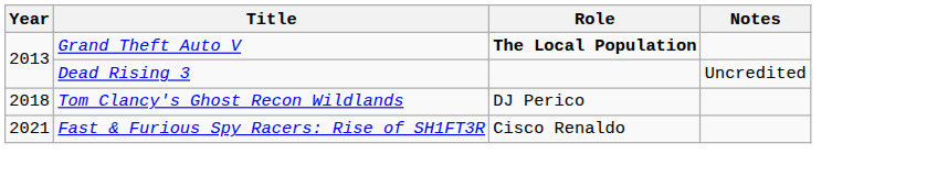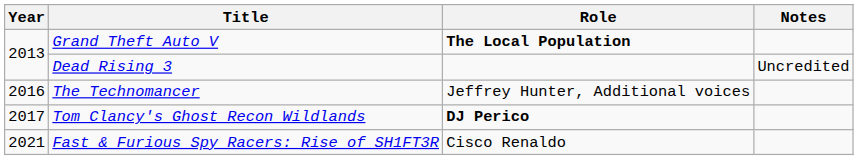 <table class="wikitable">
 <tr>
 <th>Year</th>
 <th>Title</th>
 <th>Role</th>
 <th>Notes</th>
 </tr>
 <tr>
 <td rowspan="2">2013</td>
 <td><em><a href='#'>Grand Theft Auto V</a></em></td>
 <td><strong>The Local Population</strong></td>
 <td></td>
 </tr>
 <tr>
 <td><em><a href='#'>Dead Rising 3</a></em></td>
 <td></td>
 <td>Uncredited</td>
 </tr>
 <tr>
-<td>2018</td>
+<td>2016</td>
+<td><em><a href='#'>The Technomancer</a></em></td>
+<td>Jeffrey Hunter, Additional voices</td>
+<td></td>
+</tr>
+<tr>
+<td>2017</td>
 <td><em><a href='#'>Tom Clancy's Ghost Recon Wildlands</a></em></td>
-<td>DJ Perico</td>
+<td><strong>DJ Perico</strong></td>
 <td></td>
 </tr>
 <tr>
 <td>2021</td>
 <td><em><a href='#'>Fast & Furious Spy Racers: Rise of SH1FT3R</a></em></td>
 <td>Cisco Renaldo</td>
 <td></td>
 </tr>
 </table>
